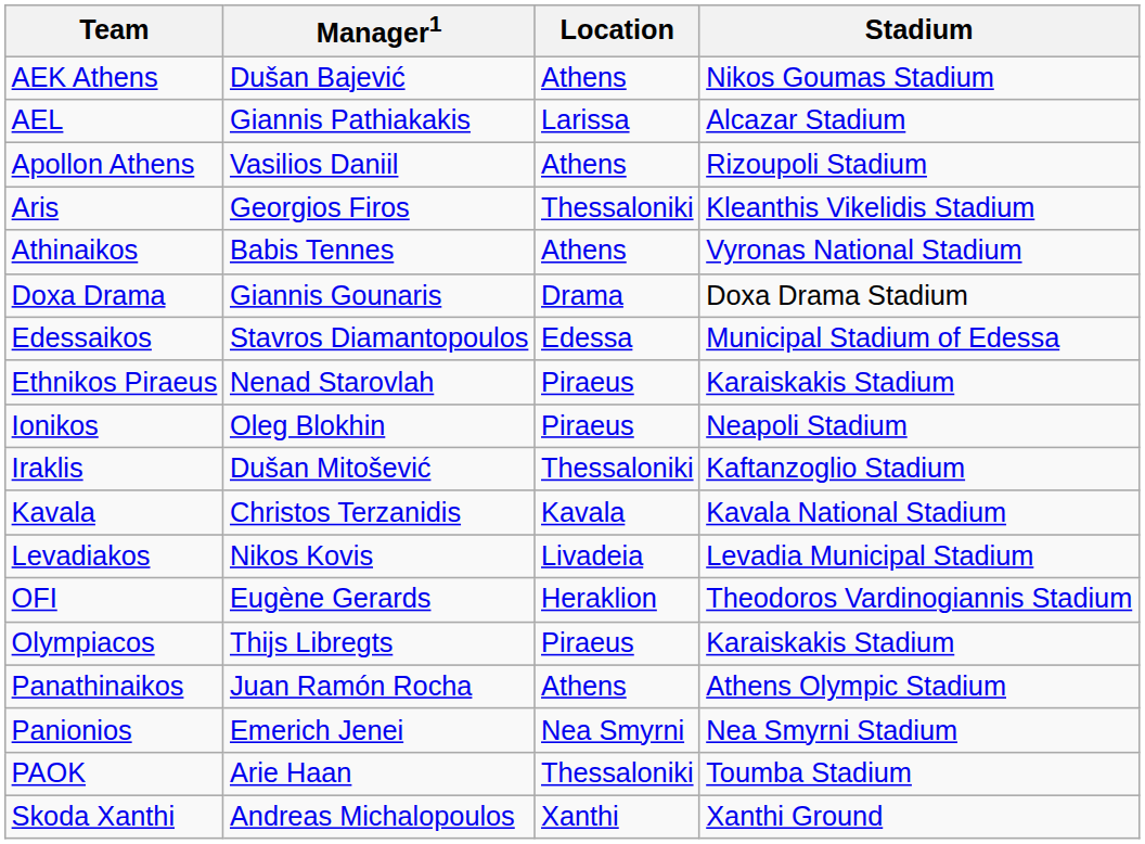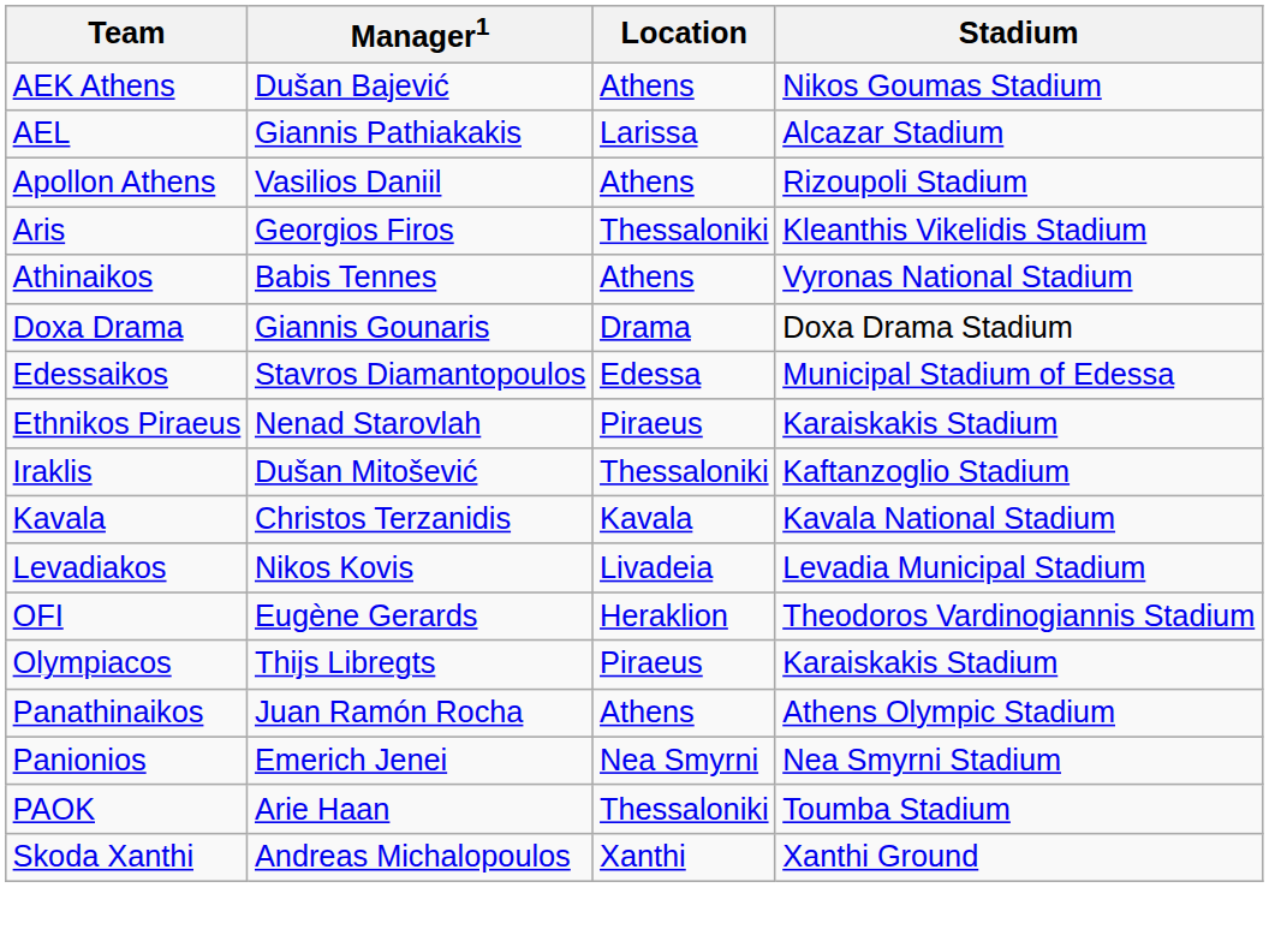 <table class="wikitable sortable" style="text-align: left;">
 <tr>
 <th>Team</th>
 <th>Manager<sup>1</sup></th>
 <th>Location</th>
 <th>Stadium</th>
 </tr>
 <tr>
 <td><a href='#'>AEK Athens</a></td>
 <td> <a href='#'>Dušan Bajević</a></td>
 <td><a href='#'>Athens</a></td>
 <td><a href='#'>Nikos Goumas Stadium</a></td>
 </tr>
 <tr>
 <td><a href='#'>AEL</a></td>
 <td> <a href='#'>Giannis Pathiakakis</a></td>
 <td><a href='#'>Larissa</a></td>
 <td><a href='#'>Alcazar Stadium</a></td>
 </tr>
 <tr>
 <td><a href='#'>Apollon Athens</a></td>
 <td> <a href='#'>Vasilios Daniil</a></td>
 <td><a href='#'>Athens</a></td>
 <td><a href='#'>Rizoupoli Stadium</a></td>
 </tr>
 <tr>
 <td><a href='#'>Aris</a></td>
 <td> <a href='#'>Georgios Firos</a></td>
 <td><a href='#'>Thessaloniki</a></td>
 <td><a href='#'>Kleanthis Vikelidis Stadium</a></td>
 </tr>
 <tr>
 <td><a href='#'>Athinaikos</a></td>
 <td> <a href='#'>Babis Tennes</a></td>
 <td><a href='#'>Athens</a></td>
 <td><a href='#'>Vyronas National Stadium</a></td>
 </tr>
 <tr>
 <td><a href='#'>Doxa Drama</a></td>
 <td> <a href='#'>Giannis Gounaris</a></td>
 <td><a href='#'>Drama</a></td>
 <td>Doxa Drama Stadium</td>
 </tr>
 <tr>
 <td><a href='#'>Edessaikos</a></td>
 <td> <a href='#'>Stavros Diamantopoulos</a></td>
 <td><a href='#'>Edessa</a></td>
 <td><a href='#'>Municipal Stadium of Edessa</a></td>
 </tr>
 <tr>
 <td><a href='#'>Ethnikos Piraeus</a></td>
 <td> <a href='#'>Nenad Starovlah</a></td>
 <td><a href='#'>Piraeus</a></td>
 <td><a href='#'>Karaiskakis Stadium</a></td>
 </tr>
 <tr>
-<td><a href='#'>Ionikos</a></td>
-<td> <a href='#'>Oleg Blokhin</a></td>
-<td><a href='#'>Piraeus</a></td>
-<td><a href='#'>Neapoli Stadium</a></td>
-</tr>
-<tr>
 <td><a href='#'>Iraklis</a></td>
 <td> <a href='#'>Dušan Mitošević</a></td>
 <td><a href='#'>Thessaloniki</a></td>
 <td><a href='#'>Kaftanzoglio Stadium</a></td>
 </tr>
 <tr>
 <td><a href='#'>Kavala</a></td>
 <td> <a href='#'>Christos Terzanidis</a></td>
 <td><a href='#'>Kavala</a></td>
 <td><a href='#'>Kavala National Stadium</a></td>
 </tr>
 <tr>
 <td><a href='#'>Levadiakos</a></td>
 <td> <a href='#'>Nikos Kovis</a></td>
 <td><a href='#'>Livadeia</a></td>
 <td><a href='#'>Levadia Municipal Stadium</a></td>
 </tr>
 <tr>
 <td><a href='#'>OFI</a></td>
 <td> <a href='#'>Eugène Gerards</a></td>
 <td><a href='#'>Heraklion</a></td>
 <td><a href='#'>Theodoros Vardinogiannis Stadium</a></td>
 </tr>
 <tr>
 <td><a href='#'>Olympiacos</a></td>
 <td> <a href='#'>Thijs Libregts</a></td>
 <td><a href='#'>Piraeus</a></td>
 <td><a href='#'>Karaiskakis Stadium</a></td>
 </tr>
 <tr>
 <td><a href='#'>Panathinaikos</a></td>
 <td> <a href='#'>Juan Ramón Rocha</a></td>
 <td><a href='#'>Athens</a></td>
 <td><a href='#'>Athens Olympic Stadium</a></td>
 </tr>
 <tr>
 <td><a href='#'>Panionios</a></td>
 <td> <a href='#'>Emerich Jenei</a></td>
 <td><a href='#'>Nea Smyrni</a></td>
 <td><a href='#'>Nea Smyrni Stadium</a></td>
 </tr>
 <tr>
 <td><a href='#'>PAOK</a></td>
 <td> <a href='#'>Arie Haan</a></td>
 <td><a href='#'>Thessaloniki</a></td>
 <td><a href='#'>Toumba Stadium</a></td>
 </tr>
 <tr>
 <td><a href='#'>Skoda Xanthi</a></td>
 <td> <a href='#'>Andreas Michalopoulos</a></td>
 <td><a href='#'>Xanthi</a></td>
 <td><a href='#'>Xanthi Ground</a></td>
 </tr>
 </table>
